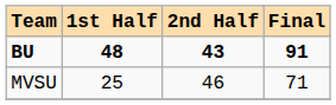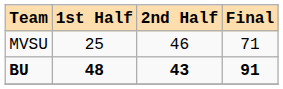 <table class="wikitable" align=right>
 <tr bgcolor=#ffdead align=center>
 <td><strong>Team</strong></td>
 <td><strong>1st Half</strong></td>
 <td><strong>2nd Half</strong></td>
 <td><strong>Final</strong></td>
 </tr>
 <tr>
+<td>MVSU</td>
+<td align=center>25</td>
+<td align=center>46</td>
+<td align=center>71</td>
+</tr>
+<tr>
 <td><strong>BU</strong></td>
 <td align=center><strong>48</strong></td>
 <td align=center><strong>43</strong></td>
 <td align=center><strong>91</strong></td>
 </tr>
 <tr>
-<td>MVSU</td>
-<td align=center>25</td>
-<td align=center>46</td>
-<td align=center>71</td>
-</tr>
-<tr>
 </tr>
 </table>
